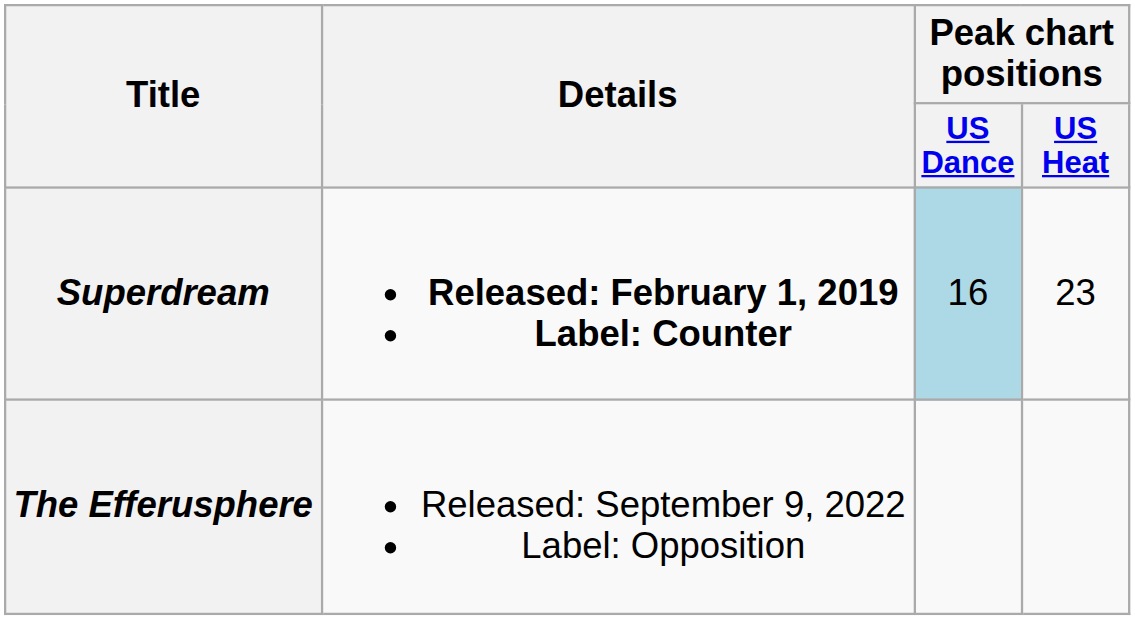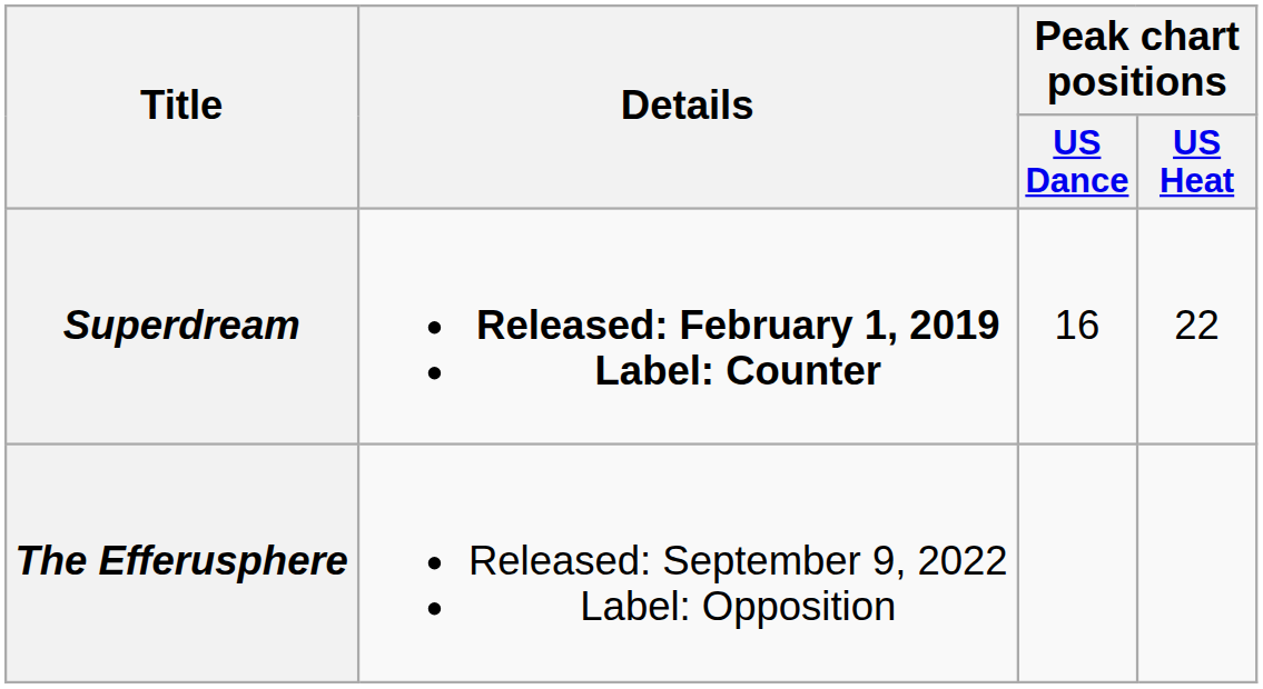 <table class="wikitable plainrowheaders" style="text-align:center;">
 <tr>
 <th scope="col" rowspan="2">Title</th>
 <th scope="col" rowspan="2">Details</th>
 <th scope="col" colspan="2">Peak chart positions</th>
 </tr>
 <tr>
 <th scope="col" style="width:3em;font-size:85%;"><a href='#'>US<br>Dance</a><br></th>
 <th scope="col" style="width:3em;font-size:85%;"><a href='#'>US<br>Heat</a><br></th>
 </tr>
 <tr>
 <th scope="row"><em>Superdream</em></th>
 <td><strong><br><ul><li>Released: February 1, 2019</li><li>Label: Counter</li></ul></strong></td>
-<td style="background: lightblue;">16</td>
-<td>23</td>
+<td>16</td>
+<td>22</td>
 </tr>
 <tr>
 <th scope="row"><em>The Efferusphere</em></th>
 <td><br><ul><li>Released: September 9, 2022</li><li>Label: Opposition</li></ul></td>
 <td></td>
 <td></td>
 </tr>
 </table>
